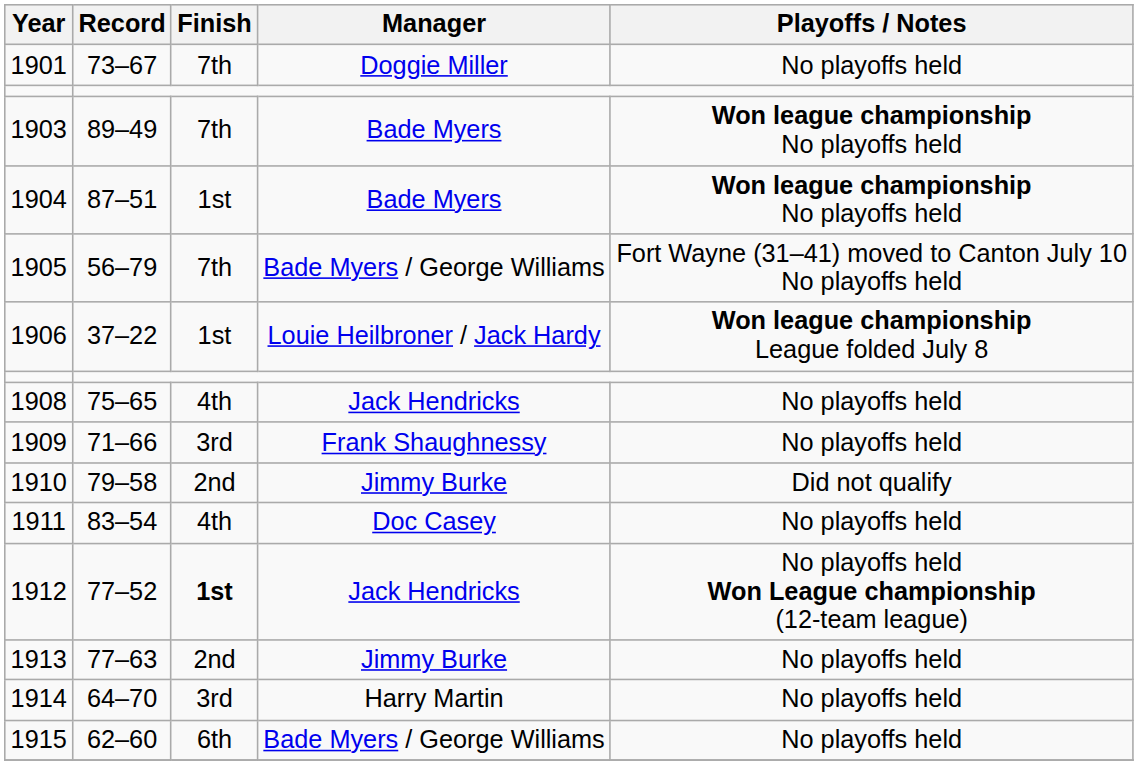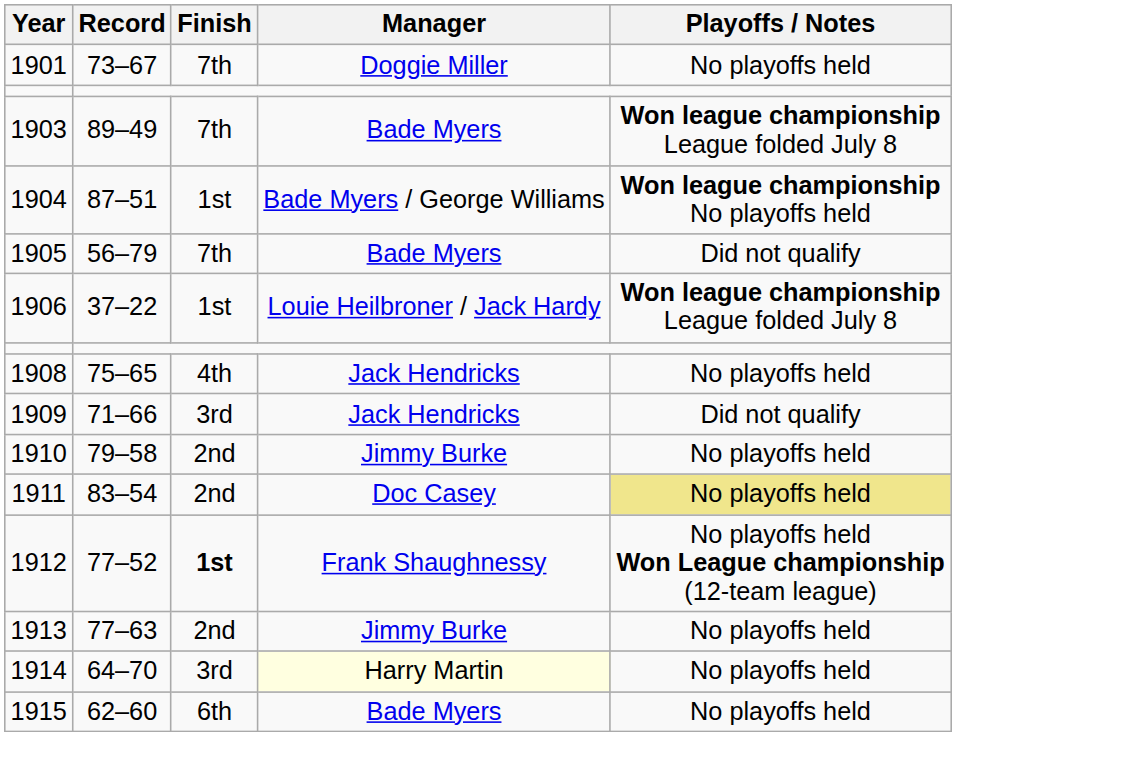 <table class="wikitable">
 <tr style="background: #F2F2F2;">
 <th>Year</th>
 <th>Record</th>
 <th>Finish</th>
 <th>Manager</th>
 <th>Playoffs / Notes</th>
 </tr>
 <tr align=center>
 <td>1901</td>
 <td>73–67</td>
 <td>7th</td>
 <td><a href='#'>Doggie Miller</a></td>
 <td>No playoffs held</td>
 </tr>
 <tr align=center>
 <td></td>
 </tr>
 <tr align=center>
 <td>1903</td>
 <td>89–49</td>
 <td>7th</td>
 <td><a href='#'>Bade Myers</a></td>
-<td><strong>Won league championship</strong><br>No playoffs held</td>
+<td><strong>Won league championship</strong><br>League folded July 8</td>
 </tr>
 <tr align=center>
 <td>1904</td>
 <td>87–51</td>
 <td>1st</td>
-<td><a href='#'>Bade Myers</a></td>
+<td><a href='#'>Bade Myers</a> / George Williams</td>
 <td><strong>Won league championship</strong><br>No playoffs held</td>
 </tr>
 <tr align=center>
 <td>1905</td>
 <td>56–79</td>
 <td>7th</td>
-<td><a href='#'>Bade Myers</a> / George Williams</td>
-<td>Fort Wayne (31–41) moved to Canton July 10<br>No playoffs held</td>
+<td><a href='#'>Bade Myers</a></td>
+<td>Did not qualify</td>
 </tr>
 <tr align=center>
 <td>1906</td>
 <td>37–22</td>
 <td>1st</td>
 <td><a href='#'>Louie Heilbroner</a> / <a href='#'>Jack Hardy</a></td>
 <td><strong>Won league championship</strong><br>League folded July 8</td>
 </tr>
 <tr align=center>
 <td></td>
 </tr>
 <tr align=center>
 <td>1908</td>
 <td>75–65</td>
 <td>4th</td>
 <td><a href='#'>Jack Hendricks</a></td>
 <td>No playoffs held</td>
 </tr>
 <tr align=center>
 <td>1909</td>
 <td>71–66</td>
 <td>3rd</td>
-<td><a href='#'>Frank Shaughnessy</a></td>
-<td>No playoffs held</td>
+<td><a href='#'>Jack Hendricks</a></td>
+<td>Did not qualify</td>
 </tr>
 <tr align=center>
 <td>1910</td>
 <td>79–58</td>
 <td>2nd</td>
 <td><a href='#'>Jimmy Burke</a></td>
-<td>Did not qualify</td>
+<td>No playoffs held</td>
 </tr>
 <tr align=center>
 <td>1911</td>
 <td>83–54</td>
-<td>4th</td>
+<td>2nd</td>
 <td><a href='#'>Doc Casey</a></td>
-<td>No playoffs held</td>
+<td style="background: khaki;">No playoffs held</td>
 </tr>
 <tr align=center>
 <td>1912</td>
 <td>77–52</td>
 <td><strong>1st</strong></td>
-<td><a href='#'>Jack Hendricks</a></td>
+<td><a href='#'>Frank Shaughnessy</a></td>
 <td>No playoffs held<br><strong>Won League championship</strong><br>(12-team league)</td>
 </tr>
 <tr align=center>
 <td>1913</td>
 <td>77–63</td>
 <td>2nd</td>
 <td><a href='#'>Jimmy Burke</a></td>
 <td>No playoffs held</td>
 </tr>
 <tr align=center>
 <td>1914</td>
 <td>64–70</td>
 <td>3rd</td>
-<td>Harry Martin</td>
+<td style="background: lightyellow;">Harry Martin</td>
 <td>No playoffs held</td>
 </tr>
 <tr align=center>
 <td>1915</td>
 <td>62–60</td>
 <td>6th</td>
-<td><a href='#'>Bade Myers</a> / George Williams</td>
+<td><a href='#'>Bade Myers</a></td>
 <td>No playoffs held</td>
 </tr>
 <tr align=center>
 </tr>
 </table>
